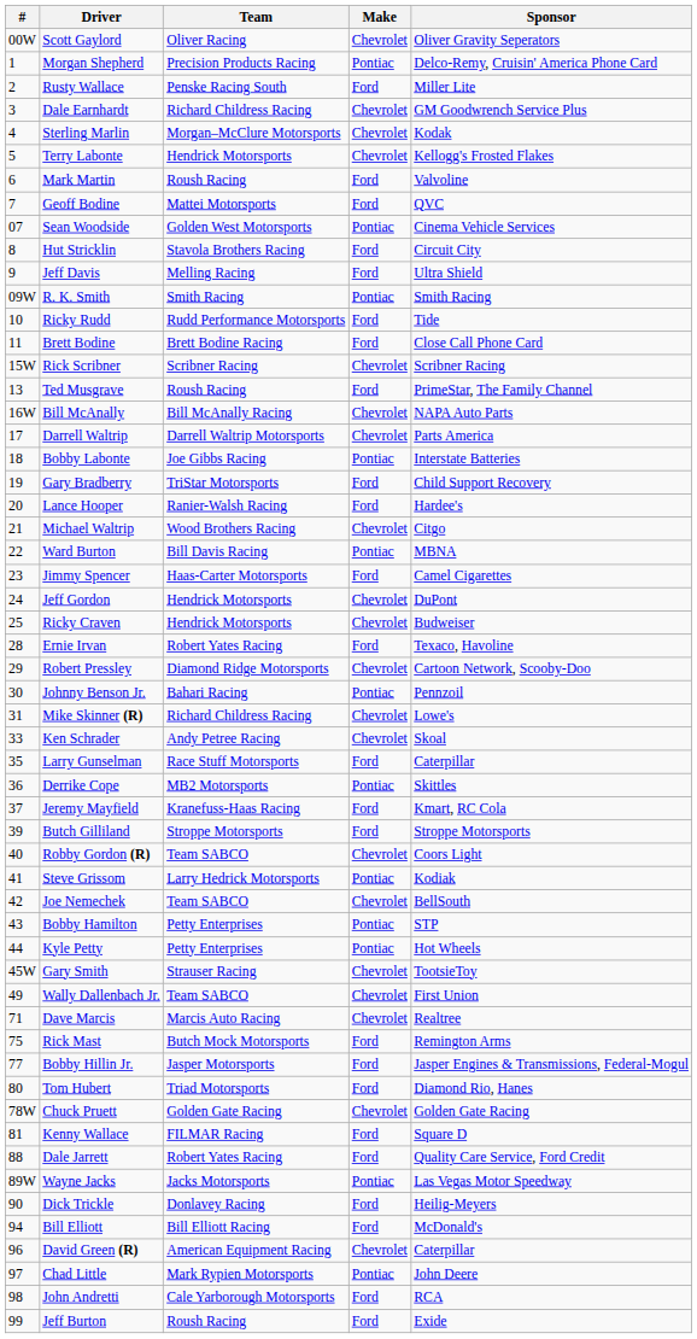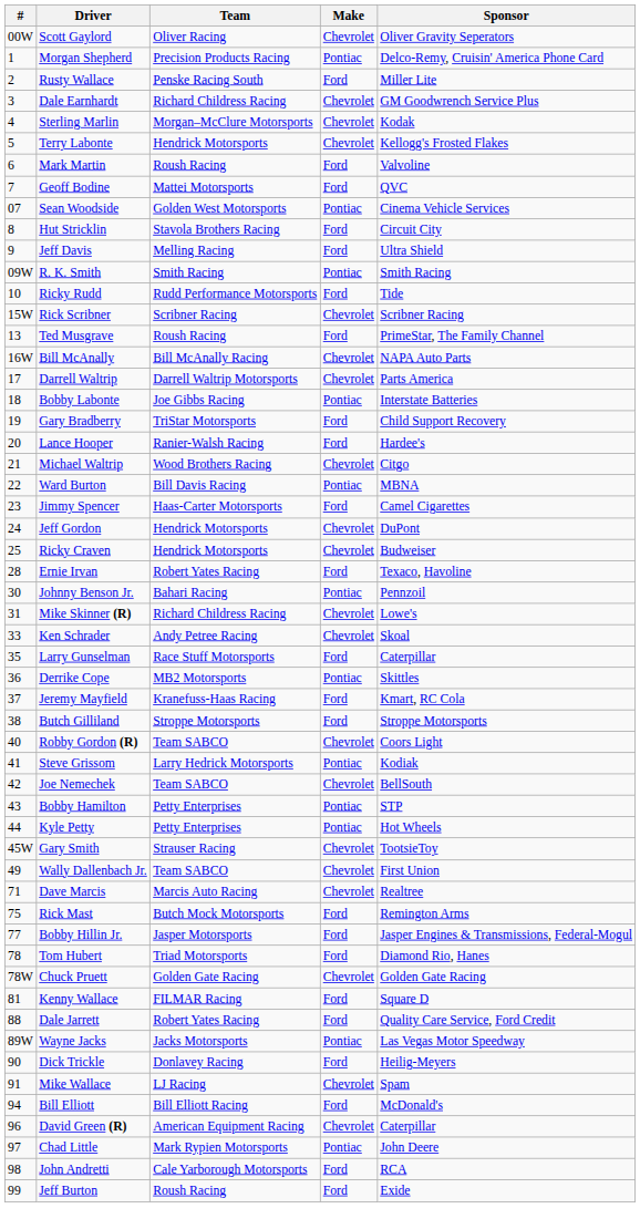 <table class="wikitable" style="font-size:95%">
 <tr>
 <th>#</th>
 <th>Driver</th>
 <th>Team</th>
 <th>Make</th>
 <th>Sponsor</th>
 </tr>
 <tr>
 <td>00W</td>
 <td><a href='#'>Scott Gaylord</a></td>
 <td><a href='#'>Oliver Racing</a></td>
 <td><a href='#'>Chevrolet</a></td>
 <td><a href='#'>Oliver Gravity Seperators</a></td>
 </tr>
 <tr>
 <td>1</td>
 <td><a href='#'>Morgan Shepherd</a></td>
 <td><a href='#'>Precision Products Racing</a></td>
 <td><a href='#'>Pontiac</a></td>
 <td><a href='#'>Delco-Remy</a>, <a href='#'>Cruisin' America Phone Card</a></td>
 </tr>
 <tr>
 <td>2</td>
 <td><a href='#'>Rusty Wallace</a></td>
 <td><a href='#'>Penske Racing South</a></td>
 <td><a href='#'>Ford</a></td>
 <td><a href='#'>Miller Lite</a></td>
 </tr>
 <tr>
 <td>3</td>
 <td><a href='#'>Dale Earnhardt</a></td>
 <td><a href='#'>Richard Childress Racing</a></td>
 <td><a href='#'>Chevrolet</a></td>
 <td><a href='#'>GM Goodwrench Service Plus</a></td>
 </tr>
 <tr>
 <td>4</td>
 <td><a href='#'>Sterling Marlin</a></td>
 <td><a href='#'>Morgan–McClure Motorsports</a></td>
 <td><a href='#'>Chevrolet</a></td>
 <td><a href='#'>Kodak</a></td>
 </tr>
 <tr>
 <td>5</td>
 <td><a href='#'>Terry Labonte</a></td>
 <td><a href='#'>Hendrick Motorsports</a></td>
 <td><a href='#'>Chevrolet</a></td>
 <td><a href='#'>Kellogg's Frosted Flakes</a></td>
 </tr>
 <tr>
 <td>6</td>
 <td><a href='#'>Mark Martin</a></td>
 <td><a href='#'>Roush Racing</a></td>
 <td><a href='#'>Ford</a></td>
 <td><a href='#'>Valvoline</a></td>
 </tr>
 <tr>
 <td>7</td>
 <td><a href='#'>Geoff Bodine</a></td>
 <td><a href='#'>Mattei Motorsports</a></td>
 <td><a href='#'>Ford</a></td>
 <td><a href='#'>QVC</a></td>
 </tr>
 <tr>
 <td>07</td>
 <td><a href='#'>Sean Woodside</a></td>
 <td><a href='#'>Golden West Motorsports</a></td>
 <td><a href='#'>Pontiac</a></td>
 <td><a href='#'>Cinema Vehicle Services</a></td>
 </tr>
 <tr>
 <td>8</td>
 <td><a href='#'>Hut Stricklin</a></td>
 <td><a href='#'>Stavola Brothers Racing</a></td>
 <td><a href='#'>Ford</a></td>
 <td><a href='#'>Circuit City</a></td>
 </tr>
 <tr>
 <td>9</td>
 <td><a href='#'>Jeff Davis</a></td>
 <td><a href='#'>Melling Racing</a></td>
 <td><a href='#'>Ford</a></td>
 <td><a href='#'>Ultra Shield</a></td>
 </tr>
 <tr>
 <td>09W</td>
 <td><a href='#'>R. K. Smith</a></td>
 <td><a href='#'>Smith Racing</a></td>
 <td><a href='#'>Pontiac</a></td>
 <td><a href='#'>Smith Racing</a></td>
 </tr>
 <tr>
 <td>10</td>
 <td><a href='#'>Ricky Rudd</a></td>
 <td><a href='#'>Rudd Performance Motorsports</a></td>
 <td><a href='#'>Ford</a></td>
 <td><a href='#'>Tide</a></td>
 </tr>
 <tr>
-<td>11</td>
-<td><a href='#'>Brett Bodine</a></td>
-<td><a href='#'>Brett Bodine Racing</a></td>
-<td><a href='#'>Ford</a></td>
-<td><a href='#'>Close Call Phone Card</a></td>
-</tr>
-<tr>
 <td>15W</td>
 <td><a href='#'>Rick Scribner</a></td>
 <td><a href='#'>Scribner Racing</a></td>
 <td><a href='#'>Chevrolet</a></td>
 <td><a href='#'>Scribner Racing</a></td>
 </tr>
 <tr>
 <td>13</td>
 <td><a href='#'>Ted Musgrave</a></td>
 <td><a href='#'>Roush Racing</a></td>
 <td><a href='#'>Ford</a></td>
 <td><a href='#'>PrimeStar</a>, <a href='#'>The Family Channel</a></td>
 </tr>
 <tr>
 <td>16W</td>
 <td><a href='#'>Bill McAnally</a></td>
 <td><a href='#'>Bill McAnally Racing</a></td>
 <td><a href='#'>Chevrolet</a></td>
 <td><a href='#'>NAPA Auto Parts</a></td>
 </tr>
 <tr>
 <td>17</td>
 <td><a href='#'>Darrell Waltrip</a></td>
 <td><a href='#'>Darrell Waltrip Motorsports</a></td>
 <td><a href='#'>Chevrolet</a></td>
 <td><a href='#'>Parts America</a></td>
 </tr>
 <tr>
 <td>18</td>
 <td><a href='#'>Bobby Labonte</a></td>
 <td><a href='#'>Joe Gibbs Racing</a></td>
 <td><a href='#'>Pontiac</a></td>
 <td><a href='#'>Interstate Batteries</a></td>
 </tr>
 <tr>
 <td>19</td>
 <td><a href='#'>Gary Bradberry</a></td>
 <td><a href='#'>TriStar Motorsports</a></td>
 <td><a href='#'>Ford</a></td>
 <td><a href='#'>Child Support Recovery</a></td>
 </tr>
 <tr>
 <td>20</td>
 <td><a href='#'>Lance Hooper</a></td>
 <td><a href='#'>Ranier-Walsh Racing</a></td>
 <td><a href='#'>Ford</a></td>
 <td><a href='#'>Hardee's</a></td>
 </tr>
 <tr>
 <td>21</td>
 <td><a href='#'>Michael Waltrip</a></td>
 <td><a href='#'>Wood Brothers Racing</a></td>
 <td><a href='#'>Chevrolet</a></td>
 <td><a href='#'>Citgo</a></td>
 </tr>
 <tr>
 <td>22</td>
 <td><a href='#'>Ward Burton</a></td>
 <td><a href='#'>Bill Davis Racing</a></td>
 <td><a href='#'>Pontiac</a></td>
 <td><a href='#'>MBNA</a></td>
 </tr>
 <tr>
 <td>23</td>
 <td><a href='#'>Jimmy Spencer</a></td>
 <td><a href='#'>Haas-Carter Motorsports</a></td>
 <td><a href='#'>Ford</a></td>
 <td><a href='#'>Camel Cigarettes</a></td>
 </tr>
 <tr>
 <td>24</td>
 <td><a href='#'>Jeff Gordon</a></td>
 <td><a href='#'>Hendrick Motorsports</a></td>
 <td><a href='#'>Chevrolet</a></td>
 <td><a href='#'>DuPont</a></td>
 </tr>
 <tr>
 <td>25</td>
 <td><a href='#'>Ricky Craven</a></td>
 <td><a href='#'>Hendrick Motorsports</a></td>
 <td><a href='#'>Chevrolet</a></td>
 <td><a href='#'>Budweiser</a></td>
 </tr>
 <tr>
 <td>28</td>
 <td><a href='#'>Ernie Irvan</a></td>
 <td><a href='#'>Robert Yates Racing</a></td>
 <td><a href='#'>Ford</a></td>
 <td><a href='#'>Texaco</a>, <a href='#'>Havoline</a></td>
 </tr>
 <tr>
-<td>29</td>
-<td><a href='#'>Robert Pressley</a></td>
-<td><a href='#'>Diamond Ridge Motorsports</a></td>
-<td><a href='#'>Chevrolet</a></td>
-<td><a href='#'>Cartoon Network</a>, <a href='#'>Scooby-Doo</a></td>
-</tr>
-<tr>
 <td>30</td>
 <td><a href='#'>Johnny Benson Jr.</a></td>
 <td><a href='#'>Bahari Racing</a></td>
 <td><a href='#'>Pontiac</a></td>
 <td><a href='#'>Pennzoil</a></td>
 </tr>
 <tr>
 <td>31</td>
 <td><a href='#'>Mike Skinner</a> <strong>(R)</strong></td>
 <td><a href='#'>Richard Childress Racing</a></td>
 <td><a href='#'>Chevrolet</a></td>
 <td><a href='#'>Lowe's</a></td>
 </tr>
 <tr>
 <td>33</td>
 <td><a href='#'>Ken Schrader</a></td>
 <td><a href='#'>Andy Petree Racing</a></td>
 <td><a href='#'>Chevrolet</a></td>
 <td><a href='#'>Skoal</a></td>
 </tr>
 <tr>
 <td>35</td>
 <td><a href='#'>Larry Gunselman</a></td>
 <td><a href='#'>Race Stuff Motorsports</a></td>
 <td><a href='#'>Ford</a></td>
 <td><a href='#'>Caterpillar</a></td>
 </tr>
 <tr>
 <td>36</td>
 <td><a href='#'>Derrike Cope</a></td>
 <td><a href='#'>MB2 Motorsports</a></td>
 <td><a href='#'>Pontiac</a></td>
 <td><a href='#'>Skittles</a></td>
 </tr>
 <tr>
 <td>37</td>
 <td><a href='#'>Jeremy Mayfield</a></td>
 <td><a href='#'>Kranefuss-Haas Racing</a></td>
 <td><a href='#'>Ford</a></td>
 <td><a href='#'>Kmart</a>, <a href='#'>RC Cola</a></td>
 </tr>
 <tr>
-<td>39</td>
+<td>38</td>
 <td><a href='#'>Butch Gilliland</a></td>
 <td><a href='#'>Stroppe Motorsports</a></td>
 <td><a href='#'>Ford</a></td>
 <td><a href='#'>Stroppe Motorsports</a></td>
 </tr>
 <tr>
 <td>40</td>
 <td><a href='#'>Robby Gordon</a> <strong>(R)</strong></td>
 <td><a href='#'>Team SABCO</a></td>
 <td><a href='#'>Chevrolet</a></td>
 <td><a href='#'>Coors Light</a></td>
 </tr>
 <tr>
 <td>41</td>
 <td><a href='#'>Steve Grissom</a></td>
 <td><a href='#'>Larry Hedrick Motorsports</a></td>
 <td><a href='#'>Pontiac</a></td>
 <td><a href='#'>Kodiak</a></td>
 </tr>
 <tr>
 <td>42</td>
 <td><a href='#'>Joe Nemechek</a></td>
 <td><a href='#'>Team SABCO</a></td>
 <td><a href='#'>Chevrolet</a></td>
 <td><a href='#'>BellSouth</a></td>
 </tr>
 <tr>
 <td>43</td>
 <td><a href='#'>Bobby Hamilton</a></td>
 <td><a href='#'>Petty Enterprises</a></td>
 <td><a href='#'>Pontiac</a></td>
 <td><a href='#'>STP</a></td>
 </tr>
 <tr>
 <td>44</td>
 <td><a href='#'>Kyle Petty</a></td>
 <td><a href='#'>Petty Enterprises</a></td>
 <td><a href='#'>Pontiac</a></td>
 <td><a href='#'>Hot Wheels</a></td>
 </tr>
 <tr>
 <td>45W</td>
 <td><a href='#'>Gary Smith</a></td>
 <td><a href='#'>Strauser Racing</a></td>
 <td><a href='#'>Chevrolet</a></td>
 <td><a href='#'>TootsieToy</a></td>
 </tr>
 <tr>
 <td>49</td>
 <td><a href='#'>Wally Dallenbach Jr.</a></td>
 <td><a href='#'>Team SABCO</a></td>
 <td><a href='#'>Chevrolet</a></td>
 <td><a href='#'>First Union</a></td>
 </tr>
 <tr>
 <td>71</td>
 <td><a href='#'>Dave Marcis</a></td>
 <td><a href='#'>Marcis Auto Racing</a></td>
 <td><a href='#'>Chevrolet</a></td>
 <td><a href='#'>Realtree</a></td>
 </tr>
 <tr>
 <td>75</td>
 <td><a href='#'>Rick Mast</a></td>
 <td><a href='#'>Butch Mock Motorsports</a></td>
 <td><a href='#'>Ford</a></td>
 <td><a href='#'>Remington Arms</a></td>
 </tr>
 <tr>
 <td>77</td>
 <td><a href='#'>Bobby Hillin Jr.</a></td>
 <td><a href='#'>Jasper Motorsports</a></td>
 <td><a href='#'>Ford</a></td>
 <td><a href='#'>Jasper Engines & Transmissions</a>, <a href='#'>Federal-Mogul</a></td>
 </tr>
 <tr>
-<td>80</td>
+<td>78</td>
 <td><a href='#'>Tom Hubert</a></td>
 <td><a href='#'>Triad Motorsports</a></td>
 <td><a href='#'>Ford</a></td>
 <td><a href='#'>Diamond Rio</a>, <a href='#'>Hanes</a></td>
 </tr>
 <tr>
 <td>78W</td>
 <td><a href='#'>Chuck Pruett</a></td>
 <td><a href='#'>Golden Gate Racing</a></td>
 <td><a href='#'>Chevrolet</a></td>
 <td><a href='#'>Golden Gate Racing</a></td>
 </tr>
 <tr>
 <td>81</td>
 <td><a href='#'>Kenny Wallace</a></td>
 <td><a href='#'>FILMAR Racing</a></td>
 <td><a href='#'>Ford</a></td>
 <td><a href='#'>Square D</a></td>
 </tr>
 <tr>
 <td>88</td>
 <td><a href='#'>Dale Jarrett</a></td>
 <td><a href='#'>Robert Yates Racing</a></td>
 <td><a href='#'>Ford</a></td>
 <td><a href='#'>Quality Care Service</a>, <a href='#'>Ford Credit</a></td>
 </tr>
 <tr>
 <td>89W</td>
 <td><a href='#'>Wayne Jacks</a></td>
 <td><a href='#'>Jacks Motorsports</a></td>
 <td><a href='#'>Pontiac</a></td>
 <td><a href='#'>Las Vegas Motor Speedway</a></td>
 </tr>
 <tr>
 <td>90</td>
 <td><a href='#'>Dick Trickle</a></td>
 <td><a href='#'>Donlavey Racing</a></td>
 <td><a href='#'>Ford</a></td>
 <td><a href='#'>Heilig-Meyers</a></td>
 </tr>
 <tr>
+<td>91</td>
+<td><a href='#'>Mike Wallace</a></td>
+<td><a href='#'>LJ Racing</a></td>
+<td><a href='#'>Chevrolet</a></td>
+<td><a href='#'>Spam</a></td>
+</tr>
+<tr>
 <td>94</td>
 <td><a href='#'>Bill Elliott</a></td>
 <td><a href='#'>Bill Elliott Racing</a></td>
 <td><a href='#'>Ford</a></td>
 <td><a href='#'>McDonald's</a></td>
 </tr>
 <tr>
 <td>96</td>
 <td><a href='#'>David Green</a> <strong>(R)</strong></td>
 <td><a href='#'>American Equipment Racing</a></td>
 <td><a href='#'>Chevrolet</a></td>
 <td><a href='#'>Caterpillar</a></td>
 </tr>
 <tr>
 <td>97</td>
 <td><a href='#'>Chad Little</a></td>
 <td><a href='#'>Mark Rypien Motorsports</a></td>
 <td><a href='#'>Pontiac</a></td>
 <td><a href='#'>John Deere</a></td>
 </tr>
 <tr>
 <td>98</td>
 <td><a href='#'>John Andretti</a></td>
 <td><a href='#'>Cale Yarborough Motorsports</a></td>
 <td><a href='#'>Ford</a></td>
 <td><a href='#'>RCA</a></td>
 </tr>
 <tr>
 <td>99</td>
 <td><a href='#'>Jeff Burton</a></td>
 <td><a href='#'>Roush Racing</a></td>
 <td><a href='#'>Ford</a></td>
 <td><a href='#'>Exide</a></td>
 </tr>
 </table>
